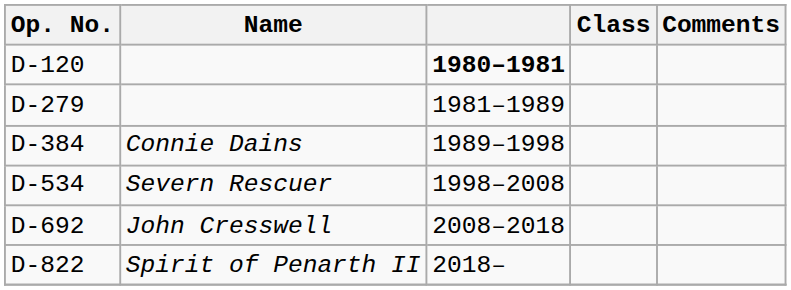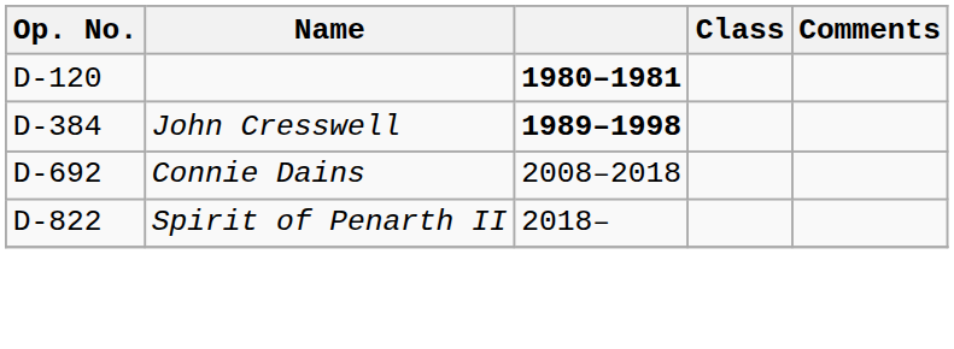 <table class="wikitable">
 <tr>
 <th>Op. No.</th>
 <th>Name</th>
 <th></th>
 <th>Class</th>
 <th>Comments</th>
 </tr>
 <tr>
 <td>D-120</td>
 <td></td>
 <td><strong>1980–1981</strong></td>
 <td></td>
 <td></td>
 </tr>
 <tr>
-<td>D-279</td>
-<td></td>
-<td>1981–1989</td>
-<td></td>
-<td></td>
-</tr>
-<tr>
 <td>D-384</td>
-<td><em>Connie Dains</em></td>
-<td>1989–1998</td>
-<td></td>
-<td></td>
-</tr>
-<tr>
-<td>D-534</td>
-<td><em>Severn Rescuer</em></td>
-<td>1998–2008</td>
+<td><em>John Cresswell</em></td>
+<td><strong>1989–1998</strong></td>
 <td></td>
 <td></td>
 </tr>
 <tr>
 <td>D-692</td>
-<td><em>John Cresswell</em></td>
+<td><em>Connie Dains</em></td>
 <td>2008–2018</td>
 <td></td>
 <td></td>
 </tr>
 <tr>
 <td>D-822</td>
 <td><em>Spirit of Penarth II</em></td>
 <td>2018–</td>
 <td></td>
 <td></td>
 </tr>
 <tr>
 </tr>
 </table>
